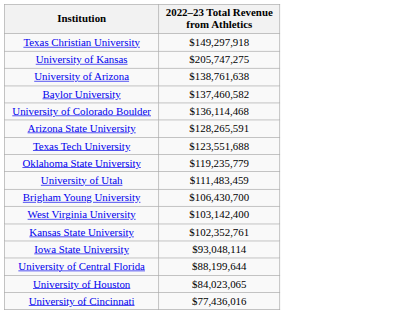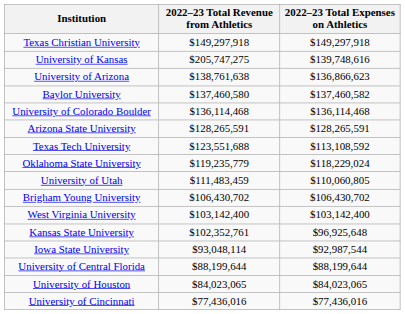 <table class="wikitable sortable" style="text-align: center">
 <tr>
 <th style="width:220px;">Institution</th>
 <th style="width:170px;">2022–23 Total Revenue from Athletics</th>
+<th style="width:170px;">2022–23 Total Expenses on Athletics</th>
 </tr>
 <tr>
 <td><a href='#'>Texas Christian University</a></td>
+<td>$149,297,918</td>
 <td>$149,297,918</td>
 </tr>
 <tr>
 <td><a href='#'>University of Kansas</a></td>
 <td>$205,747,275</td>
+<td>$139,748,616</td>
 </tr>
 <tr>
 <td><a href='#'>University of Arizona</a></td>
 <td>$138,761,638</td>
+<td>$136,866,623</td>
 </tr>
 <tr>
 <td><a href='#'>Baylor University</a></td>
+<td>$137,460,580</td>
 <td>$137,460,582</td>
 </tr>
 <tr>
 <td><a href='#'>University of Colorado Boulder</a></td>
 <td>$136,114,468</td>
+<td>$136,114,468</td>
 </tr>
 <tr>
 <td><a href='#'>Arizona State University</a></td>
+<td>$128,265,591</td>
 <td>$128,265,591</td>
 </tr>
 <tr>
 <td><a href='#'>Texas Tech University</a></td>
 <td>$123,551,688</td>
+<td>$113,108,592</td>
 </tr>
 <tr>
 <td><a href='#'>Oklahoma State University</a></td>
 <td>$119,235,779</td>
+<td>$118,229,024</td>
 </tr>
 <tr>
 <td><a href='#'>University of Utah</a></td>
 <td>$111,483,459</td>
+<td>$110,060,805</td>
 </tr>
 <tr>
 <td><a href='#'>Brigham Young University</a></td>
-<td>$106,430,700</td>
+<td>$106,430,702</td>
+<td>$106,430,702</td>
 </tr>
 <tr>
 <td><a href='#'>West Virginia University</a></td>
+<td>$103,142,400</td>
 <td>$103,142,400</td>
 </tr>
 <tr>
 <td><a href='#'>Kansas State University</a></td>
 <td>$102,352,761</td>
+<td>$96,925,648</td>
 </tr>
 <tr>
 <td><a href='#'>Iowa State University</a></td>
 <td>$93,048,114</td>
+<td>$92,987,544</td>
 </tr>
 <tr>
 <td><a href='#'>University of Central Florida</a></td>
+<td>$88,199,644</td>
 <td>$88,199,644</td>
 </tr>
 <tr>
 <td><a href='#'>University of Houston</a></td>
 <td>$84,023,065</td>
+<td>$84,023,065</td>
 </tr>
 <tr>
 <td><a href='#'>University of Cincinnati</a></td>
 <td>$77,436,016</td>
+<td>$77,436,016</td>
 </tr>
 </table>
